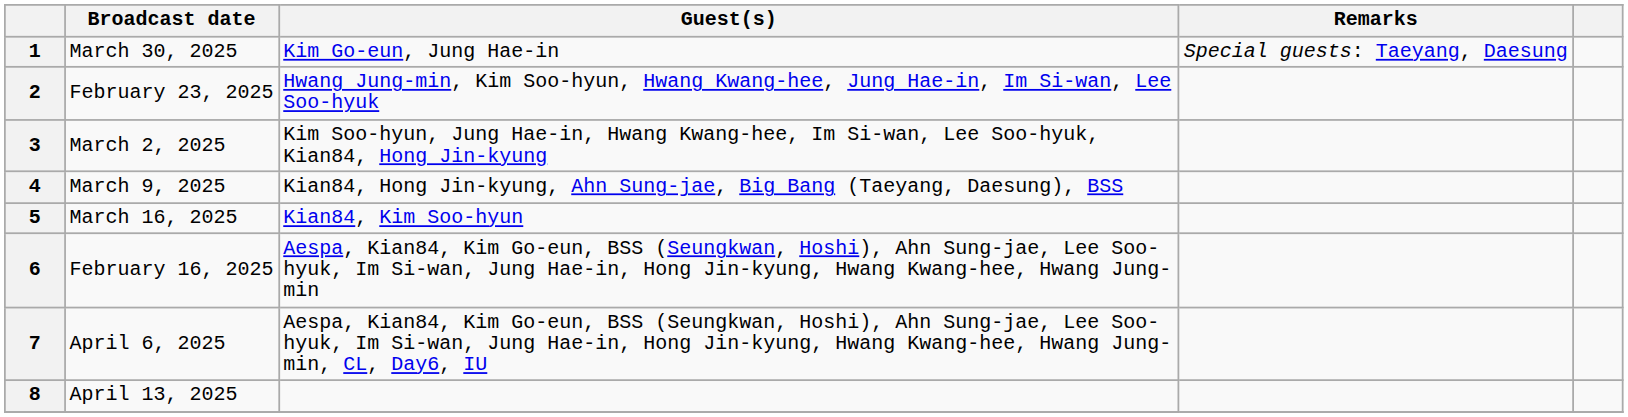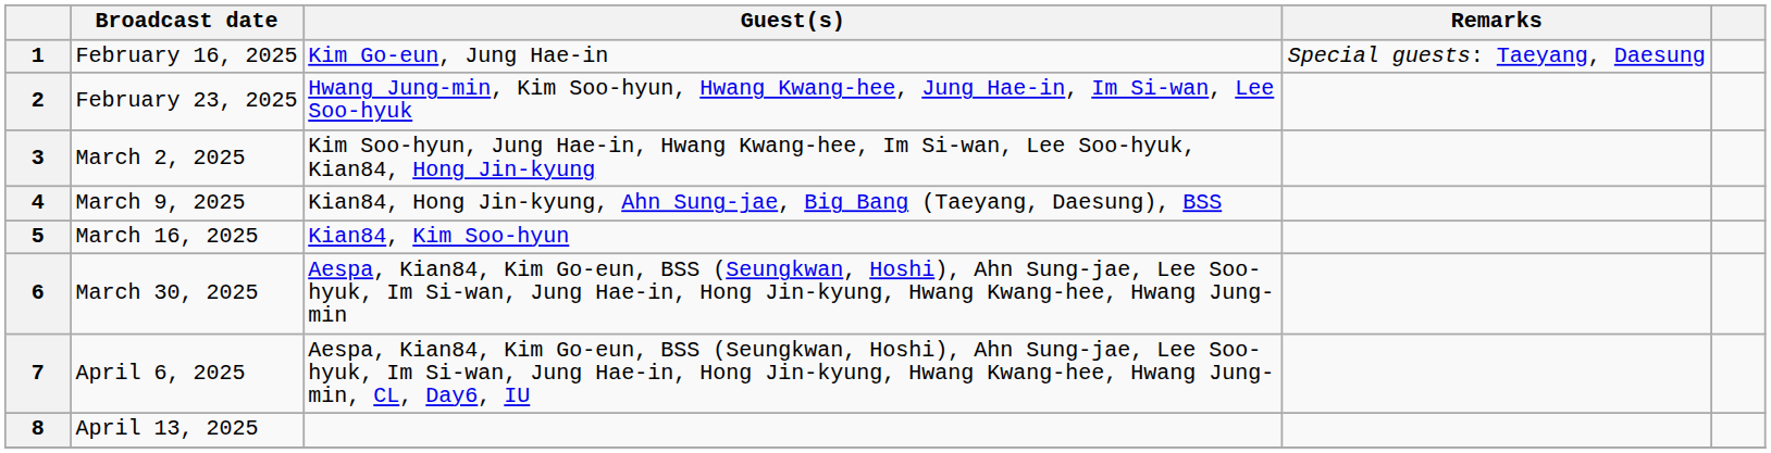 <table class="wikitable" style = "font-size: 87%;">
 <tr>
 <th style="width:2.5em;"></th>
 <th>Broadcast date</th>
 <th style="width:44.5em;">Guest(s)</th>
 <th>Remarks</th>
 <th style="width:2em;"></th>
 </tr>
 <tr>
 <th scope="row">1</th>
-<td>March 30, 2025</td>
+<td>February 16, 2025</td>
 <td><a href='#'>Kim Go-eun</a>, Jung Hae-in</td>
 <td><em>Special guests</em>: <a href='#'>Taeyang</a>, <a href='#'>Daesung</a></td>
 <td style="text-align:center"></td>
 </tr>
 <tr>
 <th scope="row">2</th>
 <td>February 23, 2025</td>
 <td><a href='#'>Hwang Jung-min</a>, Kim Soo-hyun, <a href='#'>Hwang Kwang-hee</a>, <a href='#'>Jung Hae-in</a>, <a href='#'>Im Si-wan</a>, <a href='#'>Lee Soo-hyuk</a></td>
 <td></td>
 <td style="text-align:center"></td>
 </tr>
 <tr>
 <th scope="row">3</th>
 <td>March 2, 2025</td>
 <td>Kim Soo-hyun, Jung Hae-in, Hwang Kwang-hee, Im Si-wan, Lee Soo-hyuk, Kian84, <a href='#'>Hong Jin-kyung</a></td>
 <td></td>
 <td style="text-align:center"></td>
 </tr>
 <tr>
 <th scope="row">4</th>
 <td>March 9, 2025</td>
 <td>Kian84, Hong Jin-kyung, <a href='#'>Ahn Sung-jae</a>, <a href='#'>Big Bang</a> (Taeyang, Daesung), <a href='#'>BSS</a></td>
 <td></td>
 <td style="text-align:center"></td>
 </tr>
 <tr>
 <th scope="row">5</th>
 <td>March 16, 2025</td>
 <td><a href='#'>Kian84</a>, <a href='#'>Kim Soo-hyun</a></td>
 <td></td>
 <td style="text-align:center"></td>
 </tr>
 <tr>
 <th scope="row">6</th>
-<td>February 16, 2025</td>
+<td>March 30, 2025</td>
 <td><a href='#'>Aespa</a>, Kian84, Kim Go-eun, BSS (<a href='#'>Seungkwan</a>, <a href='#'>Hoshi</a>), Ahn Sung-jae, Lee Soo-hyuk, Im Si-wan, Jung Hae-in, Hong Jin-kyung, Hwang Kwang-hee, Hwang Jung-min</td>
 <td></td>
 <td style="text-align:center"></td>
 </tr>
 <tr>
 <th scope="row">7</th>
 <td>April 6, 2025</td>
 <td>Aespa, Kian84, Kim Go-eun, BSS (Seungkwan, Hoshi), Ahn Sung-jae, Lee Soo-hyuk, Im Si-wan, Jung Hae-in, Hong Jin-kyung, Hwang Kwang-hee, Hwang Jung-min, <a href='#'>CL</a>, <a href='#'>Day6</a>, <a href='#'>IU</a></td>
 <td></td>
 <td style="text-align:center"></td>
 </tr>
 <tr>
 <th scope="row">8</th>
 <td>April 13, 2025</td>
 <td></td>
 <td></td>
 <td style="text-align:center"></td>
 </tr>
 <tr>
 </tr>
 </table>
